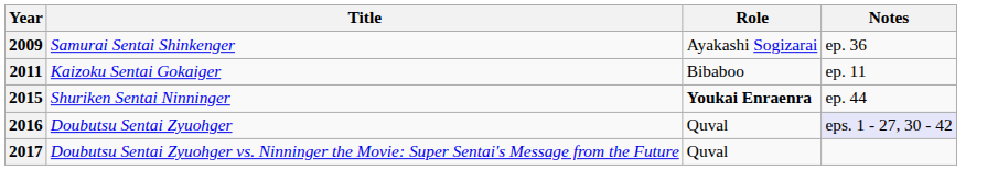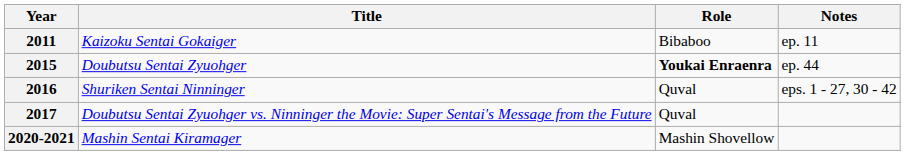 <table class="wikitable plainrowheaders sortable">
 <tr>
 <th scope="col">Year</th>
 <th scope="col">Title</th>
 <th scope="col">Role</th>
 <th scope="col">Notes</th>
-</tr>
-<tr>
-<th scope="row">2009</th>
-<td><em><a href='#'>Samurai Sentai Shinkenger</a></em></td>
-<td>Ayakashi <a href='#'>Sogizarai</a></td>
-<td>ep. 36</td>
 </tr>
 <tr>
 <th scope="row">2011</th>
 <td><em><a href='#'>Kaizoku Sentai Gokaiger</a></em></td>
 <td>Bibaboo</td>
 <td>ep. 11</td>
 </tr>
 <tr>
 <th scope="row">2015</th>
-<td><em><a href='#'>Shuriken Sentai Ninninger</a></em></td>
+<td><em><a href='#'>Doubutsu Sentai Zyuohger</a></em></td>
 <td><strong>Youkai Enraenra</strong></td>
 <td>ep. 44</td>
 </tr>
 <tr>
 <th scope="row">2016</th>
-<td><em><a href='#'>Doubutsu Sentai Zyuohger</a></em></td>
+<td><em><a href='#'>Shuriken Sentai Ninninger</a></em></td>
 <td>Quval</td>
-<td style="background: lavender;">eps. 1 - 27, 30 - 42</td>
+<td>eps. 1 - 27, 30 - 42</td>
 </tr>
 <tr>
 <th scope="row">2017</th>
 <td><em><a href='#'>Doubutsu Sentai Zyuohger vs. Ninninger the Movie: Super Sentai's Message from the Future</a></em></td>
 <td>Quval</td>
 <td></td>
 </tr>
+<tr>
+<th scope="row">2020-2021</th>
+<td><em><a href='#'>Mashin Sentai Kiramager</a></em></td>
+<td>Mashin Shovellow</td>
+<td></td>
+</tr>
 </table>
